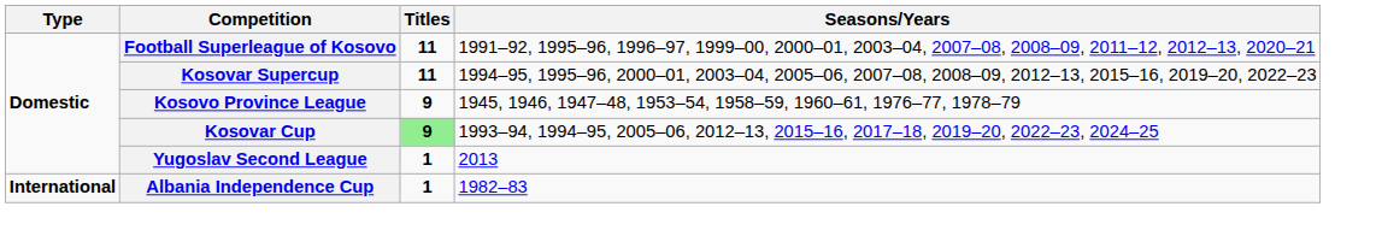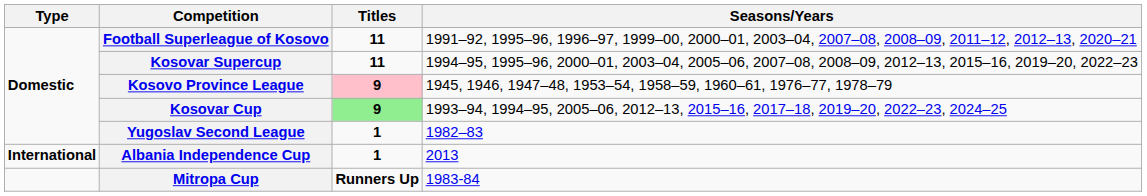 <table class="wikitable plainrowheaders">
 <tr>
 <th scope=col>Type</th>
 <th scope=col>Competition</th>
 <th scope=col>Titles</th>
 <th scope=col>Seasons/Years</th>
 </tr>
 <tr>
 <td rowspan="5"><strong>Domestic</strong></td>
 <th scope=col><a href='#'>Football Superleague of Kosovo</a></th>
 <td align="center"><strong>11</strong></td>
 <td>1991–92, 1995–96, 1996–97, 1999–00, 2000–01, 2003–04, <a href='#'>2007–08</a>, <a href='#'>2008–09</a>, <a href='#'>2011–12</a>, <a href='#'>2012–13</a>, <a href='#'>2020–21</a></td>
 </tr>
 <tr>
 <th scope=col><a href='#'>Kosovar Supercup</a></th>
 <td align="center"><strong>11</strong></td>
 <td>1994–95, 1995–96, 2000–01, 2003–04, 2005–06, 2007–08, 2008–09, 2012–13, 2015–16, 2019–20, 2022–23</td>
 </tr>
 <tr>
 <th scope=col><a href='#'>Kosovo Province League</a></th>
-<td align="center"><strong>9</strong></td>
+<td align="center" style="background: pink;"><strong>9</strong></td>
 <td>1945, 1946, 1947–48, 1953–54, 1958–59, 1960–61, 1976–77, 1978–79</td>
 </tr>
 <tr>
 <th scope=col><a href='#'>Kosovar Cup</a></th>
 <td align="center" style="background: lightgreen;"><strong>9</strong></td>
 <td>1993–94, 1994–95, 2005–06, 2012–13, <a href='#'>2015–16</a>, <a href='#'>2017–18</a>, <a href='#'>2019–20</a>, <a href='#'>2022–23</a>, <a href='#'>2024–25</a></td>
 </tr>
 <tr>
 <th scope=col><a href='#'>Yugoslav Second League</a></th>
 <td align="center"><strong>1</strong></td>
-<td><a href='#'>2013</a></td>
+<td><a href='#'>1982–83</a></td>
 </tr>
 <tr>
 <td rowspan="1"><strong>International</strong></td>
 <th scope=col><a href='#'>Albania Independence Cup</a></th>
 <td align="center"><strong>1</strong></td>
-<td><a href='#'>1982–83</a></td>
+<td><a href='#'>2013</a></td>
+</tr>
+<tr>
+<td></td>
+<th scope=col><a href='#'>Mitropa Cup</a></th>
+<td align="center"><strong>Runners Up</strong></td>
+<td><a href='#'>1983-84</a></td>
 </tr>
 </table>
